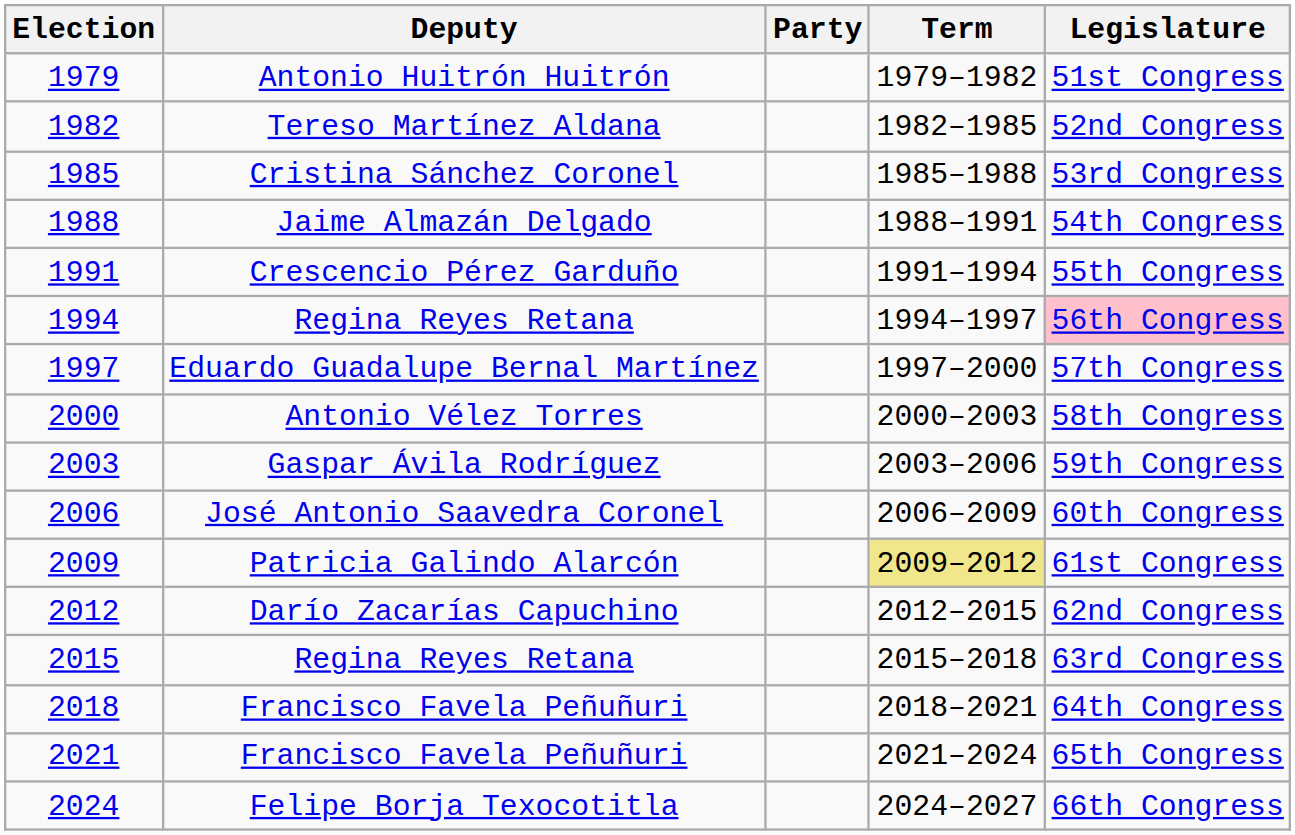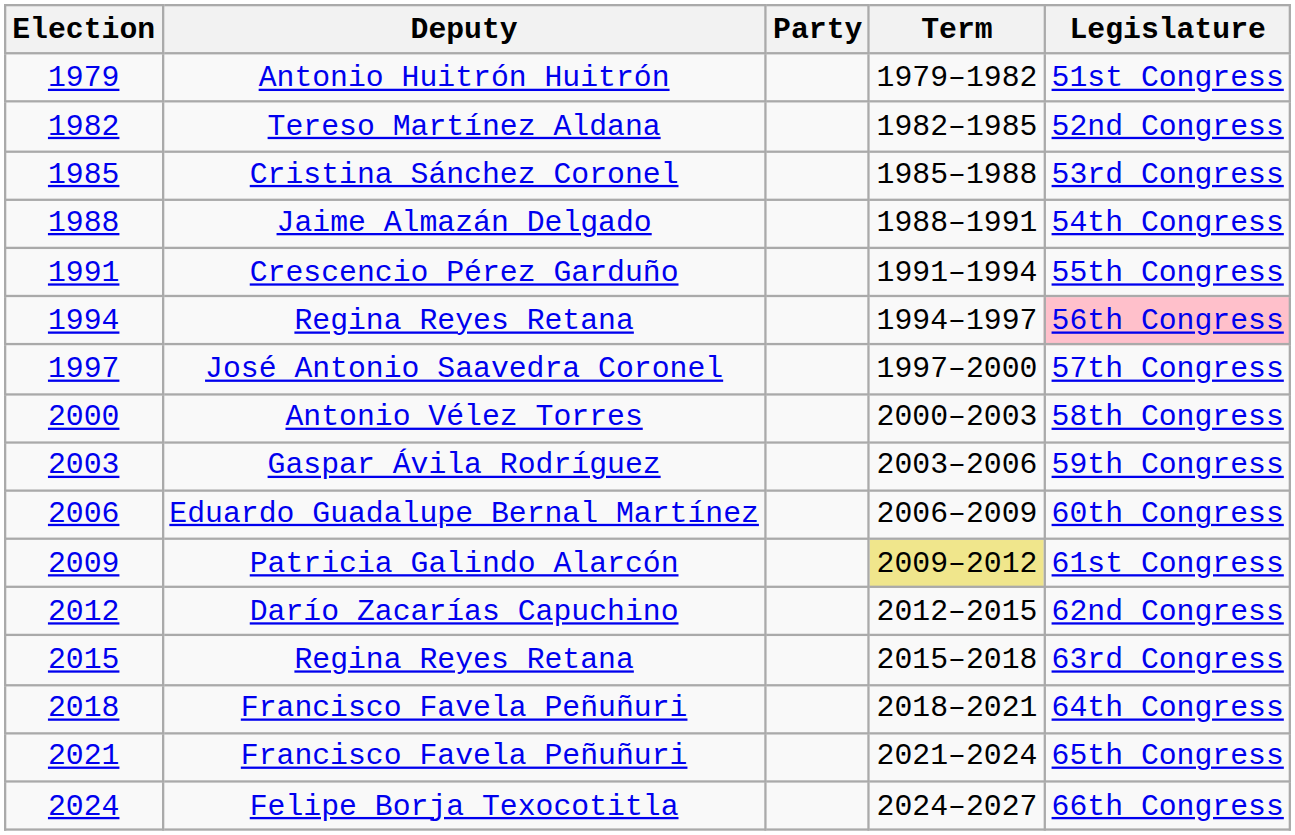 <table class="wikitable sortable" style="text-align: center">
 <tr>
 <th>Election</th>
 <th class="unsortable">Deputy</th>
 <th class="unsortable">Party</th>
 <th class="unsortable">Term</th>
 <th class="unsortable">Legislature</th>
 </tr>
 <tr>
 <td><a href='#'>1979</a></td>
 <td><a href='#'>Antonio Huitrón Huitrón</a></td>
 <td></td>
 <td>1979–1982</td>
 <td><a href='#'>51st Congress</a></td>
 </tr>
 <tr>
 <td><a href='#'>1982</a></td>
 <td><a href='#'>Tereso Martínez Aldana</a></td>
 <td></td>
 <td>1982–1985</td>
 <td><a href='#'>52nd Congress</a></td>
 </tr>
 <tr>
 <td><a href='#'>1985</a></td>
 <td><a href='#'>Cristina Sánchez Coronel</a></td>
 <td></td>
 <td>1985–1988</td>
 <td><a href='#'>53rd Congress</a></td>
 </tr>
 <tr>
 <td><a href='#'>1988</a></td>
 <td><a href='#'>Jaime Almazán Delgado</a></td>
 <td></td>
 <td>1988–1991</td>
 <td><a href='#'>54th Congress</a></td>
 </tr>
 <tr>
 <td><a href='#'>1991</a></td>
 <td><a href='#'>Crescencio Pérez Garduño</a></td>
 <td></td>
 <td>1991–1994</td>
 <td><a href='#'>55th Congress</a></td>
 </tr>
 <tr>
 <td><a href='#'>1994</a></td>
 <td><a href='#'>Regina Reyes Retana</a></td>
 <td></td>
 <td>1994–1997</td>
 <td style="background: pink;"><a href='#'>56th Congress</a></td>
 </tr>
 <tr>
 <td><a href='#'>1997</a></td>
-<td><a href='#'>Eduardo Guadalupe Bernal Martínez</a></td>
+<td><a href='#'>José Antonio Saavedra Coronel</a></td>
 <td></td>
 <td>1997–2000</td>
 <td><a href='#'>57th Congress</a></td>
 </tr>
 <tr>
 <td><a href='#'>2000</a></td>
 <td><a href='#'>Antonio Vélez Torres</a></td>
 <td></td>
 <td>2000–2003</td>
 <td><a href='#'>58th Congress</a></td>
 </tr>
 <tr>
 <td><a href='#'>2003</a></td>
 <td><a href='#'>Gaspar Ávila Rodríguez</a></td>
 <td></td>
 <td>2003–2006</td>
 <td><a href='#'>59th Congress</a></td>
 </tr>
 <tr>
 <td><a href='#'>2006</a></td>
-<td><a href='#'>José Antonio Saavedra Coronel</a></td>
+<td><a href='#'>Eduardo Guadalupe Bernal Martínez</a></td>
 <td></td>
 <td>2006–2009</td>
 <td><a href='#'>60th Congress</a></td>
 </tr>
 <tr>
 <td><a href='#'>2009</a></td>
 <td><a href='#'>Patricia Galindo Alarcón</a></td>
 <td></td>
 <td style="background: khaki;">2009–2012</td>
 <td><a href='#'>61st Congress</a></td>
 </tr>
 <tr>
 <td><a href='#'>2012</a></td>
 <td><a href='#'>Darío Zacarías Capuchino</a></td>
 <td></td>
 <td>2012–2015</td>
 <td><a href='#'>62nd Congress</a></td>
 </tr>
 <tr>
 <td><a href='#'>2015</a></td>
 <td><a href='#'>Regina Reyes Retana</a></td>
 <td></td>
 <td>2015–2018</td>
 <td><a href='#'>63rd Congress</a></td>
 </tr>
 <tr>
 <td><a href='#'>2018</a></td>
 <td><a href='#'>Francisco Favela Peñuñuri</a></td>
 <td></td>
 <td>2018–2021</td>
 <td><a href='#'>64th Congress</a></td>
 </tr>
 <tr>
 <td><a href='#'>2021</a></td>
 <td><a href='#'>Francisco Favela Peñuñuri</a></td>
 <td></td>
 <td>2021–2024</td>
 <td><a href='#'>65th Congress</a></td>
 </tr>
 <tr>
 <td><a href='#'>2024</a></td>
 <td><a href='#'>Felipe Borja Texocotitla</a></td>
 <td></td>
 <td>2024–2027</td>
 <td><a href='#'>66th Congress</a></td>
 </tr>
 </table>
